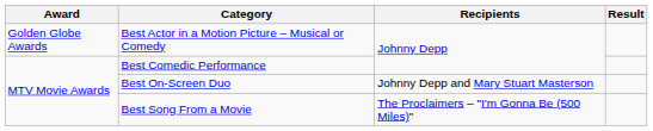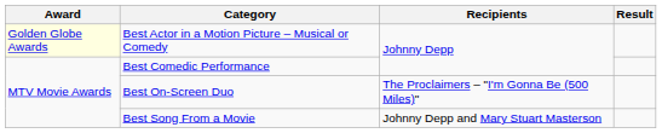 <table class="wikitable plainrowheaders">
 <tr>
 <th>Award</th>
 <th>Category</th>
 <th>Recipients</th>
 <th>Result</th>
 </tr>
 <tr>
-<td><a href='#'>Golden Globe Awards</a></td>
+<td style="background: lightyellow;"><a href='#'>Golden Globe Awards</a></td>
 <td><a href='#'>Best Actor in a Motion Picture – Musical or Comedy</a></td>
 <td rowspan="2"><a href='#'>Johnny Depp</a></td>
 <td></td>
 </tr>
 <tr>
 <td rowspan="3"><a href='#'>MTV Movie Awards</a></td>
 <td><a href='#'>Best Comedic Performance</a></td>
 <td></td>
 </tr>
 <tr>
 <td><a href='#'>Best On-Screen Duo</a></td>
-<td>Johnny Depp and <a href='#'>Mary Stuart Masterson</a></td>
+<td><a href='#'>The Proclaimers</a> – "<a href='#'>I'm Gonna Be (500 Miles)</a>"</td>
 <td></td>
 </tr>
 <tr>
 <td><a href='#'>Best Song From a Movie</a></td>
-<td><a href='#'>The Proclaimers</a> – "<a href='#'>I'm Gonna Be (500 Miles)</a>"</td>
+<td>Johnny Depp and <a href='#'>Mary Stuart Masterson</a></td>
 <td></td>
 </tr>
 </table>
